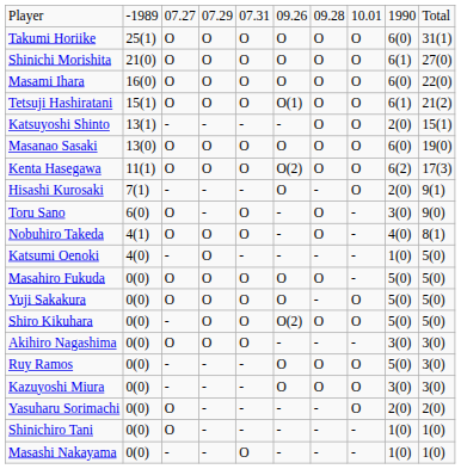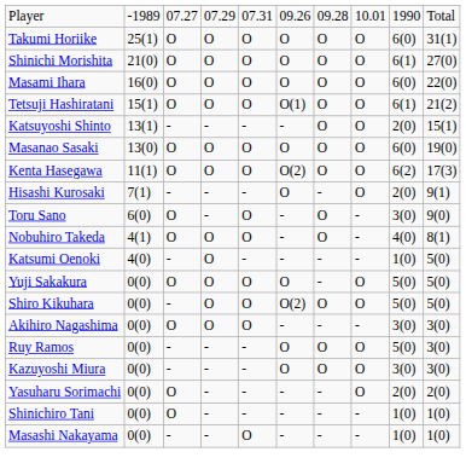 <table class="wikitable" style="text-align:left;">
 <tr>
 <td>Player</td>
 <td>-1989</td>
 <td>07.27</td>
 <td>07.29</td>
 <td>07.31</td>
 <td>09.26</td>
 <td>09.28</td>
 <td>10.01</td>
 <td>1990</td>
 <td>Total</td>
 </tr>
 <tr>
 <td><a href='#'>Takumi Horiike</a></td>
 <td>25(1)</td>
 <td>O</td>
 <td>O</td>
 <td>O</td>
 <td>O</td>
 <td>O</td>
 <td>O</td>
 <td>6(0)</td>
 <td>31(1)</td>
 </tr>
 <tr>
 <td><a href='#'>Shinichi Morishita</a></td>
 <td>21(0)</td>
 <td>O</td>
 <td>O</td>
 <td>O</td>
 <td>O</td>
 <td>O</td>
 <td>O</td>
 <td>6(1)</td>
 <td>27(0)</td>
 </tr>
 <tr>
 <td><a href='#'>Masami Ihara</a></td>
 <td>16(0)</td>
 <td>O</td>
 <td>O</td>
 <td>O</td>
 <td>O</td>
 <td>O</td>
 <td>O</td>
 <td>6(0)</td>
 <td>22(0)</td>
 </tr>
 <tr>
 <td><a href='#'>Tetsuji Hashiratani</a></td>
 <td>15(1)</td>
 <td>O</td>
 <td>O</td>
 <td>O</td>
 <td>O(1)</td>
 <td>O</td>
 <td>O</td>
 <td>6(1)</td>
 <td>21(2)</td>
 </tr>
 <tr>
 <td><a href='#'>Katsuyoshi Shinto</a></td>
 <td>13(1)</td>
 <td>-</td>
 <td>-</td>
 <td>-</td>
 <td>-</td>
 <td>O</td>
 <td>O</td>
 <td>2(0)</td>
 <td>15(1)</td>
 </tr>
 <tr>
 <td><a href='#'>Masanao Sasaki</a></td>
 <td>13(0)</td>
 <td>O</td>
 <td>O</td>
 <td>O</td>
 <td>O</td>
 <td>O</td>
 <td>O</td>
 <td>6(0)</td>
 <td>19(0)</td>
 </tr>
 <tr>
 <td><a href='#'>Kenta Hasegawa</a></td>
 <td>11(1)</td>
 <td>O</td>
 <td>O</td>
 <td>O</td>
 <td>O(2)</td>
 <td>O</td>
 <td>O</td>
 <td>6(2)</td>
 <td>17(3)</td>
 </tr>
 <tr>
 <td><a href='#'>Hisashi Kurosaki</a></td>
 <td>7(1)</td>
 <td>-</td>
 <td>-</td>
 <td>-</td>
 <td>O</td>
 <td>-</td>
 <td>O</td>
 <td>2(0)</td>
 <td>9(1)</td>
 </tr>
 <tr>
 <td><a href='#'>Toru Sano</a></td>
 <td>6(0)</td>
 <td>O</td>
 <td>-</td>
 <td>O</td>
 <td>-</td>
 <td>O</td>
 <td>-</td>
 <td>3(0)</td>
 <td>9(0)</td>
 </tr>
 <tr>
 <td><a href='#'>Nobuhiro Takeda</a></td>
 <td>4(1)</td>
 <td>O</td>
 <td>O</td>
 <td>O</td>
 <td>-</td>
 <td>O</td>
 <td>-</td>
 <td>4(0)</td>
 <td>8(1)</td>
 </tr>
 <tr>
 <td><a href='#'>Katsumi Oenoki</a></td>
 <td>4(0)</td>
 <td>-</td>
 <td>O</td>
 <td>-</td>
 <td>-</td>
 <td>-</td>
 <td>-</td>
 <td>1(0)</td>
 <td>5(0)</td>
 </tr>
 <tr>
-<td><a href='#'>Masahiro Fukuda</a></td>
-<td>0(0)</td>
-<td>O</td>
-<td>O</td>
-<td>O</td>
-<td>O</td>
-<td>O</td>
-<td>-</td>
-<td>5(0)</td>
-<td>5(0)</td>
-</tr>
-<tr>
 <td><a href='#'>Yuji Sakakura</a></td>
 <td>0(0)</td>
 <td>O</td>
 <td>O</td>
 <td>O</td>
 <td>O</td>
 <td>-</td>
 <td>O</td>
 <td>5(0)</td>
 <td>5(0)</td>
 </tr>
 <tr>
 <td><a href='#'>Shiro Kikuhara</a></td>
 <td>0(0)</td>
 <td>-</td>
 <td>O</td>
 <td>O</td>
 <td>O(2)</td>
 <td>O</td>
 <td>O</td>
 <td>5(0)</td>
 <td>5(0)</td>
 </tr>
 <tr>
 <td><a href='#'>Akihiro Nagashima</a></td>
 <td>0(0)</td>
 <td>O</td>
 <td>O</td>
 <td>O</td>
 <td>-</td>
 <td>-</td>
 <td>-</td>
 <td>3(0)</td>
 <td>3(0)</td>
 </tr>
 <tr>
 <td><a href='#'>Ruy Ramos</a></td>
 <td>0(0)</td>
 <td>-</td>
 <td>-</td>
 <td>-</td>
 <td>O</td>
 <td>O</td>
 <td>O</td>
 <td>5(0)</td>
 <td>3(0)</td>
 </tr>
 <tr>
 <td><a href='#'>Kazuyoshi Miura</a></td>
 <td>0(0)</td>
 <td>-</td>
 <td>-</td>
 <td>-</td>
 <td>O</td>
 <td>O</td>
 <td>O</td>
 <td>3(0)</td>
 <td>3(0)</td>
 </tr>
 <tr>
 <td><a href='#'>Yasuharu Sorimachi</a></td>
 <td>0(0)</td>
 <td>O</td>
 <td>-</td>
 <td>-</td>
 <td>-</td>
 <td>-</td>
 <td>O</td>
 <td>2(0)</td>
 <td>2(0)</td>
 </tr>
 <tr>
 <td><a href='#'>Shinichiro Tani</a></td>
 <td>0(0)</td>
 <td>O</td>
 <td>-</td>
 <td>-</td>
 <td>-</td>
 <td>-</td>
 <td>-</td>
 <td>1(0)</td>
 <td>1(0)</td>
 </tr>
 <tr>
 <td><a href='#'>Masashi Nakayama</a></td>
 <td>0(0)</td>
 <td>-</td>
 <td>-</td>
 <td>O</td>
 <td>-</td>
 <td>-</td>
 <td>-</td>
 <td>1(0)</td>
 <td>1(0)</td>
 </tr>
 </table>
